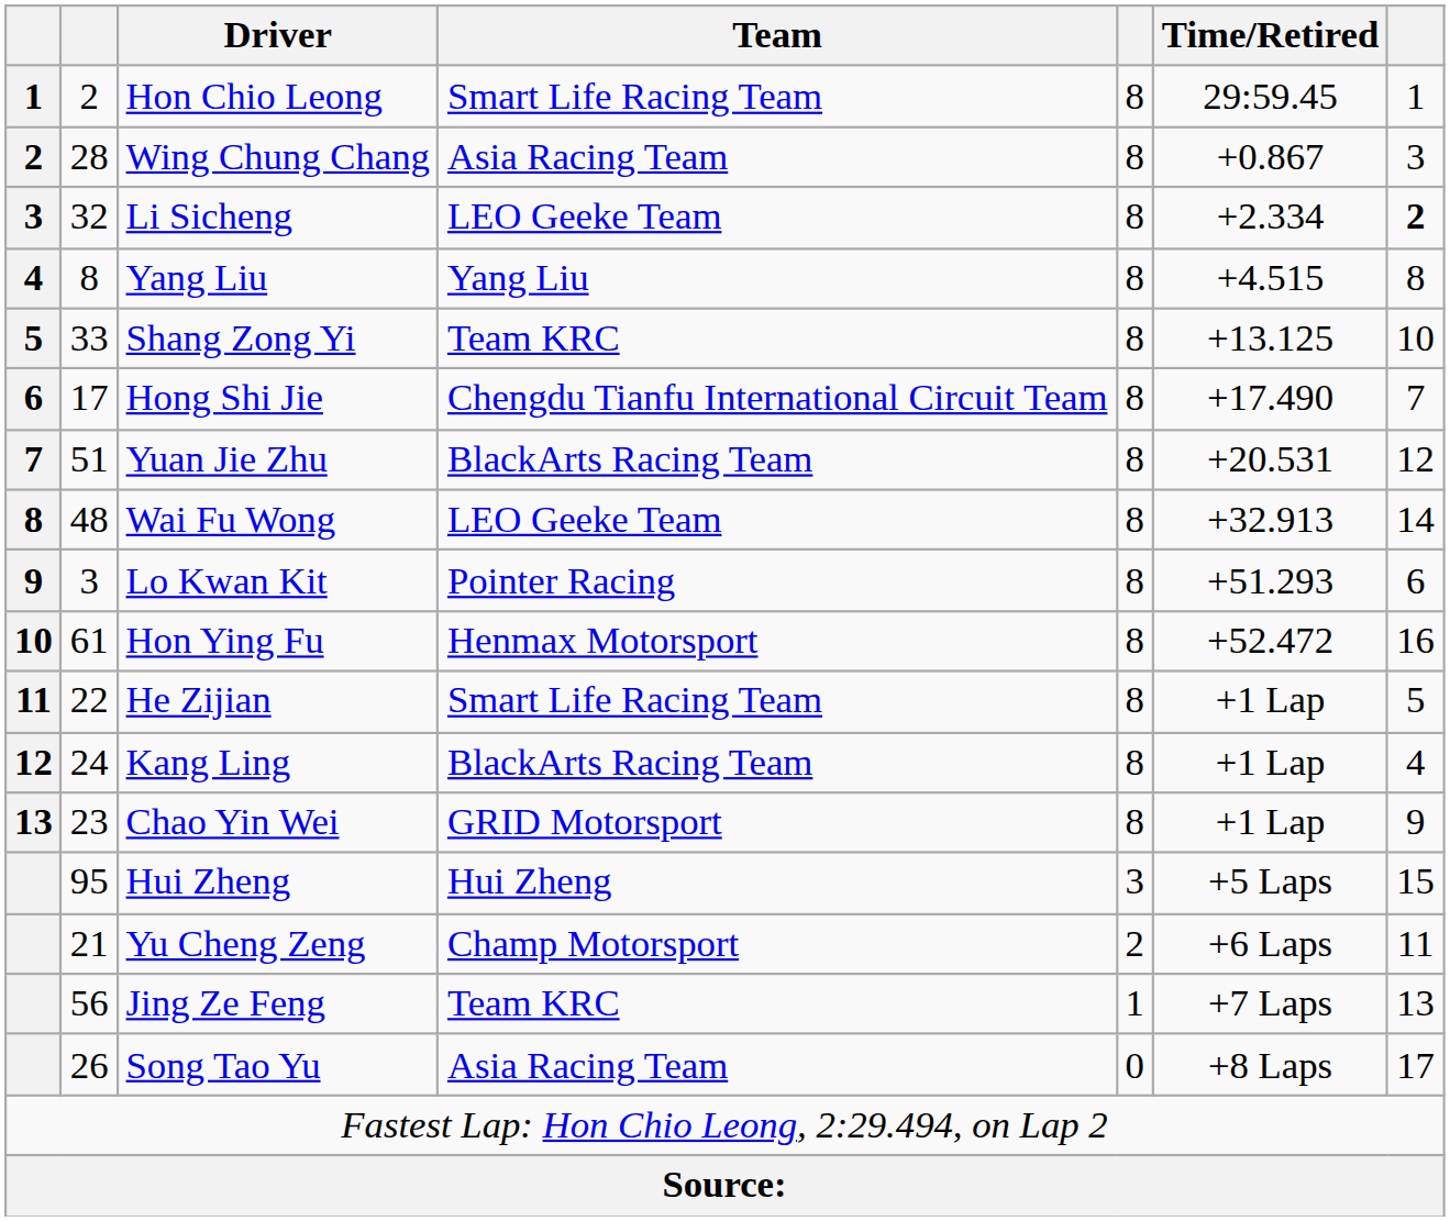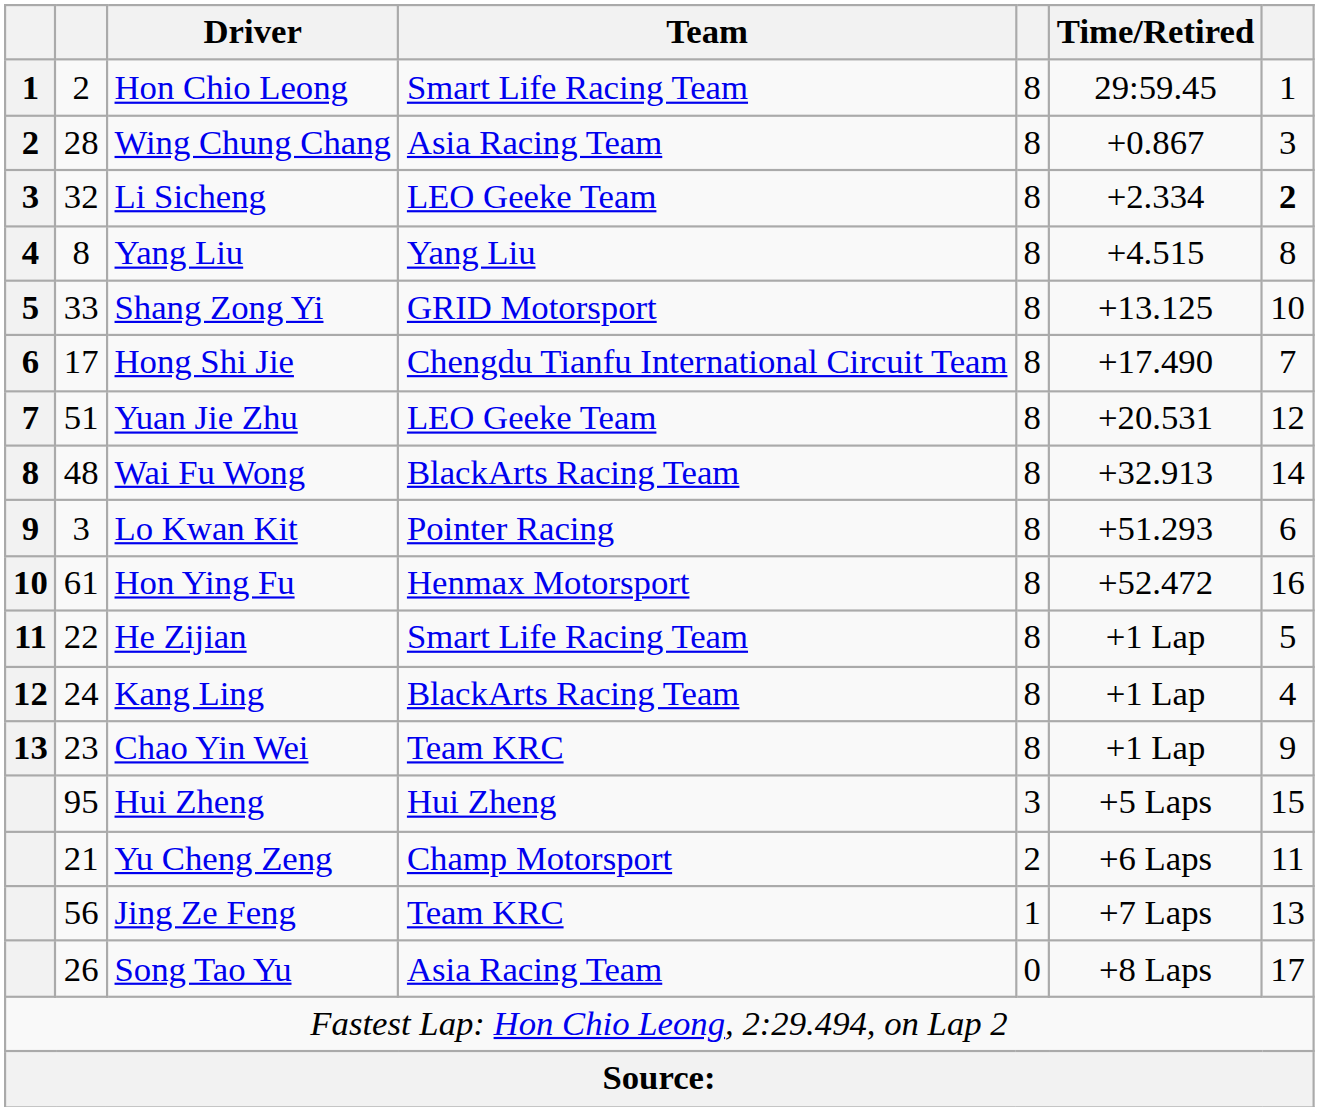 <table class="wikitable sortable">
 <tr>
 <th scope="col"></th>
 <th scope="col"></th>
 <th scope="col">Driver</th>
 <th scope="col">Team</th>
 <th scope="col" class="unsortable"></th>
 <th scope="col" class="unsortable">Time/Retired</th>
 <th scope="col"></th>
 </tr>
 <tr>
 <th scope="row">1</th>
 <td align="center">2</td>
 <td data-sort-value="LEO"> <a href='#'>Hon Chio Leong</a></td>
 <td><a href='#'>Smart Life Racing Team</a></td>
 <td align="center">8</td>
 <td align="center">29:59.45</td>
 <td align="center">1</td>
 </tr>
 <tr>
 <th scope="row">2</th>
 <td align="center">28</td>
 <td data-sort-value="CHA"> <a href='#'>Wing Chung Chang</a></td>
 <td><a href='#'>Asia Racing Team</a></td>
 <td align="center">8</td>
 <td align="center">+0.867</td>
 <td align="center">3</td>
 </tr>
 <tr>
 <th scope="row">3</th>
 <td align="center">32</td>
 <td data-sort-value="LI"> <a href='#'>Li Sicheng</a></td>
 <td><a href='#'>LEO Geeke Team</a></td>
 <td align="center">8</td>
 <td align="center">+2.334</td>
 <td align="center"><strong>2</strong></td>
 </tr>
 <tr>
 <th scope="row">4</th>
 <td align="center">8</td>
 <td data-sort-value="LIU"> <a href='#'>Yang Liu</a></td>
 <td><a href='#'>Yang Liu</a></td>
 <td align="center">8</td>
 <td align="center">+4.515</td>
 <td align="center">8</td>
 </tr>
 <tr>
 <th scope="row">5</th>
 <td align="center">33</td>
 <td data-sort-value="SHA"> <a href='#'>Shang Zong Yi</a></td>
-<td><a href='#'>Team KRC</a></td>
+<td><a href='#'>GRID Motorsport</a></td>
 <td align="center">8</td>
 <td align="center">+13.125</td>
 <td align="center">10</td>
 </tr>
 <tr>
 <th scope="row">6</th>
 <td align="center">17</td>
 <td data-sort-value="HON"> <a href='#'>Hong Shi Jie</a></td>
 <td><a href='#'>Chengdu Tianfu International Circuit Team</a></td>
 <td align="center">8</td>
 <td align="center">+17.490</td>
 <td align="center">7</td>
 </tr>
 <tr>
 <th scope="row">7</th>
 <td align="center">51</td>
 <td data-sort-value="ZHU"> <a href='#'>Yuan Jie Zhu</a></td>
-<td><a href='#'>BlackArts Racing Team</a></td>
+<td><a href='#'>LEO Geeke Team</a></td>
 <td align="center">8</td>
 <td align="center">+20.531</td>
 <td align="center">12</td>
 </tr>
 <tr>
 <th scope="row">8</th>
 <td align="center">48</td>
 <td data-sort-value="WON"> <a href='#'>Wai Fu Wong</a></td>
-<td><a href='#'>LEO Geeke Team</a></td>
+<td><a href='#'>BlackArts Racing Team</a></td>
 <td align="center">8</td>
 <td align="center">+32.913</td>
 <td align="center">14</td>
 </tr>
 <tr>
 <th scope="row">9</th>
 <td align="center">3</td>
 <td data-sort-value="LO"> <a href='#'>Lo Kwan Kit</a></td>
 <td><a href='#'>Pointer Racing</a></td>
 <td align="center">8</td>
 <td align="center">+51.293</td>
 <td align="center">6</td>
 </tr>
 <tr>
 <th scope="row">10</th>
 <td align="center">61</td>
 <td data-sort-value="YIN"> <a href='#'>Hon Ying Fu</a></td>
 <td><a href='#'>Henmax Motorsport</a></td>
 <td align="center">8</td>
 <td align="center">+52.472</td>
 <td align="center">16</td>
 </tr>
 <tr>
 <th scope="row">11</th>
 <td align="center">22</td>
 <td data-sort-value="HE"> <a href='#'>He Zijian</a></td>
 <td><a href='#'>Smart Life Racing Team</a></td>
 <td align="center">8</td>
 <td align="center">+1 Lap</td>
 <td align="center">5</td>
 </tr>
 <tr>
 <th scope="row">12</th>
 <td align="center">24</td>
 <td data-sort-value="LIN"> <a href='#'>Kang Ling</a></td>
 <td><a href='#'>BlackArts Racing Team</a></td>
 <td align="center">8</td>
 <td align="center">+1 Lap</td>
 <td align="center">4</td>
 </tr>
 <tr>
 <th scope="row">13</th>
 <td align="center">23</td>
 <td data-sort-value="WEI"> <a href='#'>Chao Yin Wei</a></td>
-<td><a href='#'>GRID Motorsport</a></td>
+<td><a href='#'>Team KRC</a></td>
 <td align="center">8</td>
 <td align="center">+1 Lap</td>
 <td align="center">9</td>
 </tr>
 <tr>
 <th scope="row" data-sort-value=14></th>
 <td align="center">95</td>
 <td data-sort-value="ZHE"> <a href='#'>Hui Zheng</a></td>
 <td><a href='#'>Hui Zheng</a></td>
 <td align="center">3</td>
 <td align="center">+5 Laps</td>
 <td align="center">15</td>
 </tr>
 <tr>
 <th scope="row" data-sort-value=15></th>
 <td align="center">21</td>
 <td data-sort-value="ZEN"> <a href='#'>Yu Cheng Zeng</a></td>
 <td><a href='#'>Champ Motorsport</a></td>
 <td align="center">2</td>
 <td align="center">+6 Laps</td>
 <td align="center">11</td>
 </tr>
 <tr>
 <th scope="row" data-sort-value=16></th>
 <td align="center">56</td>
 <td data-sort-value="JIN"> <a href='#'>Jing Ze Feng</a></td>
 <td><a href='#'>Team KRC</a></td>
 <td align="center">1</td>
 <td align="center">+7 Laps</td>
 <td align="center">13</td>
 </tr>
 <tr>
 <th scope="row" data-sort-value=17></th>
 <td align="center">26</td>
 <td data-sort-value="YU"> <a href='#'>Song Tao Yu</a></td>
 <td><a href='#'>Asia Racing Team</a></td>
 <td align="center">0</td>
 <td align="center">+8 Laps</td>
 <td align="center">17</td>
 </tr>
 <tr class="sortbottom">
 <td align=center colspan=7><em>Fastest Lap: <a href='#'>Hon Chio Leong</a>, 2:29.494,  on Lap 2</em></td>
 </tr>
 <tr class="sortbottom">
 <th colspan=7 align="center">Source:</th>
 </tr>
 </table>
